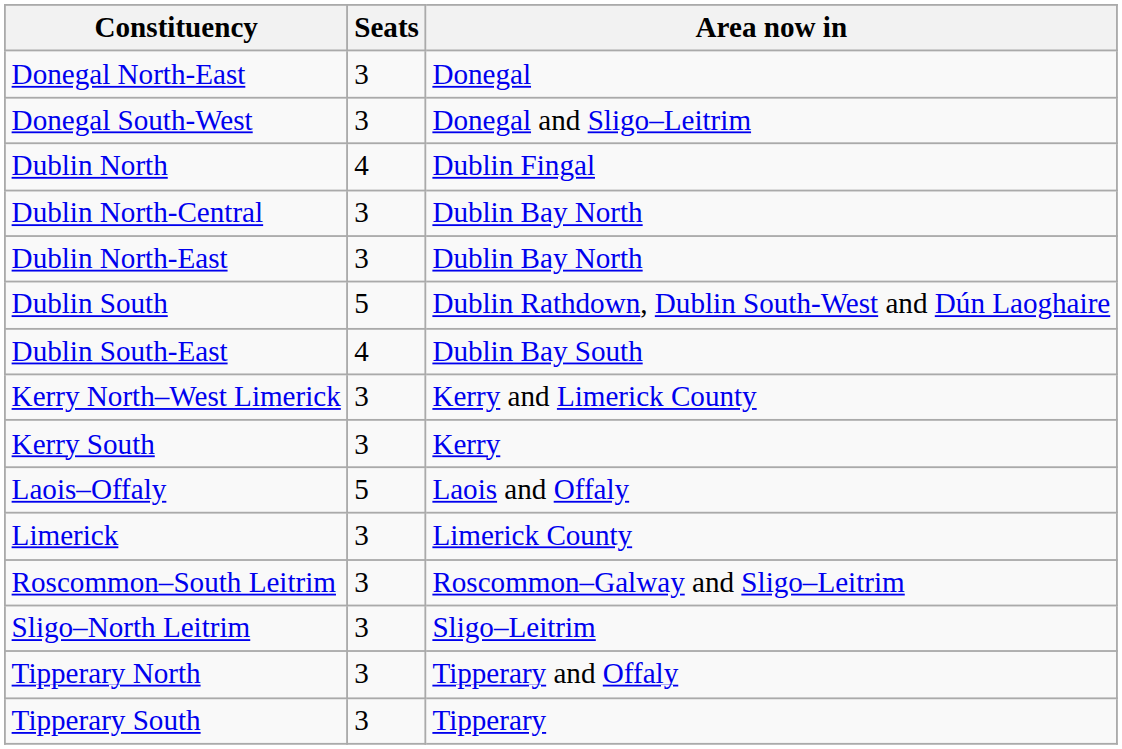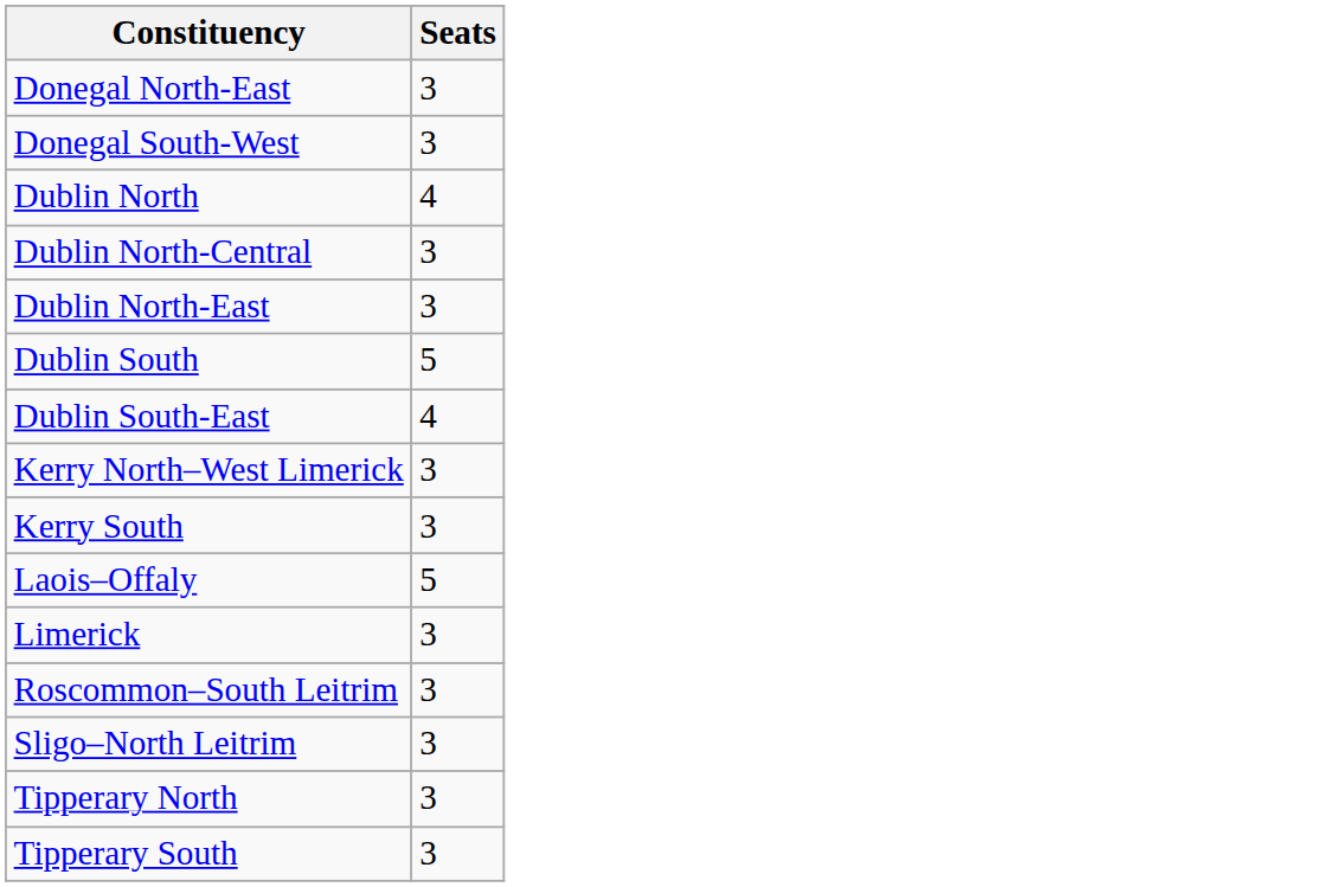 <table class="wikitable">
 <tr>
 <th>Constituency</th>
 <th>Seats</th>
-<th>Area now in</th>
 </tr>
 <tr>
 <td><a href='#'>Donegal North-East</a></td>
 <td>3</td>
-<td><a href='#'>Donegal</a></td>
 </tr>
 <tr>
 <td><a href='#'>Donegal South-West</a></td>
 <td>3</td>
-<td><a href='#'>Donegal</a> and <a href='#'>Sligo–Leitrim</a></td>
 </tr>
 <tr>
 <td><a href='#'>Dublin North</a></td>
 <td>4</td>
-<td><a href='#'>Dublin Fingal</a></td>
 </tr>
 <tr>
 <td><a href='#'>Dublin North-Central</a></td>
 <td>3</td>
-<td><a href='#'>Dublin Bay North</a></td>
 </tr>
 <tr>
 <td><a href='#'>Dublin North-East</a></td>
 <td>3</td>
-<td><a href='#'>Dublin Bay North</a></td>
 </tr>
 <tr>
 <td><a href='#'>Dublin South</a></td>
 <td>5</td>
-<td><a href='#'>Dublin Rathdown</a>, <a href='#'>Dublin South-West</a> and <a href='#'>Dún Laoghaire</a></td>
 </tr>
 <tr>
 <td><a href='#'>Dublin South-East</a></td>
 <td>4</td>
-<td><a href='#'>Dublin Bay South</a></td>
 </tr>
 <tr>
 <td><a href='#'>Kerry North–West Limerick</a></td>
 <td>3</td>
-<td><a href='#'>Kerry</a> and <a href='#'>Limerick County</a></td>
 </tr>
 <tr>
 <td><a href='#'>Kerry South</a></td>
 <td>3</td>
-<td><a href='#'>Kerry</a></td>
 </tr>
 <tr>
 <td><a href='#'>Laois–Offaly</a></td>
 <td>5</td>
-<td><a href='#'>Laois</a> and <a href='#'>Offaly</a></td>
 </tr>
 <tr>
 <td><a href='#'>Limerick</a></td>
 <td>3</td>
-<td><a href='#'>Limerick County</a></td>
 </tr>
 <tr>
 <td><a href='#'>Roscommon–South Leitrim</a></td>
 <td>3</td>
-<td><a href='#'>Roscommon–Galway</a> and <a href='#'>Sligo–Leitrim</a></td>
 </tr>
 <tr>
 <td><a href='#'>Sligo–North Leitrim</a></td>
 <td>3</td>
-<td><a href='#'>Sligo–Leitrim</a></td>
 </tr>
 <tr>
 <td><a href='#'>Tipperary North</a></td>
 <td>3</td>
-<td><a href='#'>Tipperary</a> and <a href='#'>Offaly</a></td>
 </tr>
 <tr>
 <td><a href='#'>Tipperary South</a></td>
 <td>3</td>
-<td><a href='#'>Tipperary</a></td>
 </tr>
 </table>
